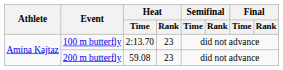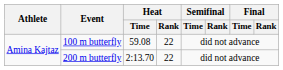 <table class="wikitable" style="text-align:center; font-size:90%">
 <tr>
 <th rowspan="2">Athlete</th>
 <th rowspan="2">Event</th>
 <th colspan="2">Heat</th>
 <th colspan="2">Semifinal</th>
 <th colspan="2">Final</th>
 </tr>
 <tr style="font-size:95%">
 <th>Time</th>
 <th>Rank</th>
 <th>Time</th>
 <th>Rank</th>
 <th>Time</th>
 <th>Rank</th>
 </tr>
 <tr>
 <td align=left rowspan=2><a href='#'>Amina Kajtaz</a></td>
 <td align=left><a href='#'>100 m butterfly</a></td>
-<td>2:13.70</td>
-<td>23</td>
+<td>59.08</td>
+<td>22</td>
 <td colspan=4>did not advance</td>
 </tr>
 <tr>
 <td align=left><a href='#'>200 m butterfly</a></td>
-<td>59.08</td>
-<td>23</td>
+<td>2:13.70</td>
+<td>22</td>
 <td colspan=4>did not advance</td>
 </tr>
 </table>
